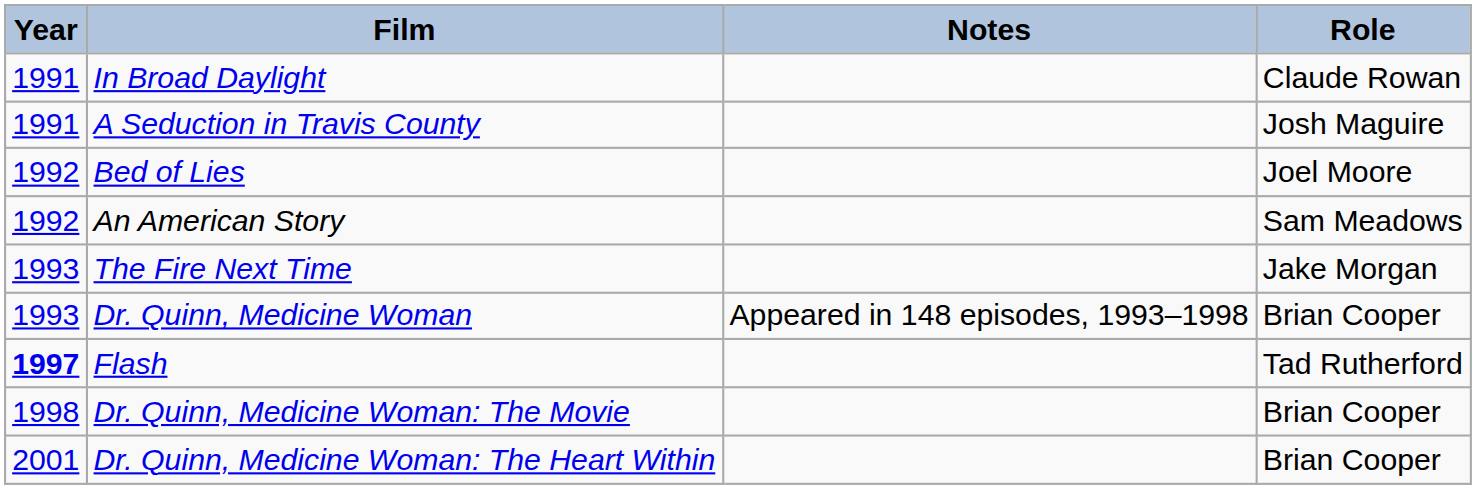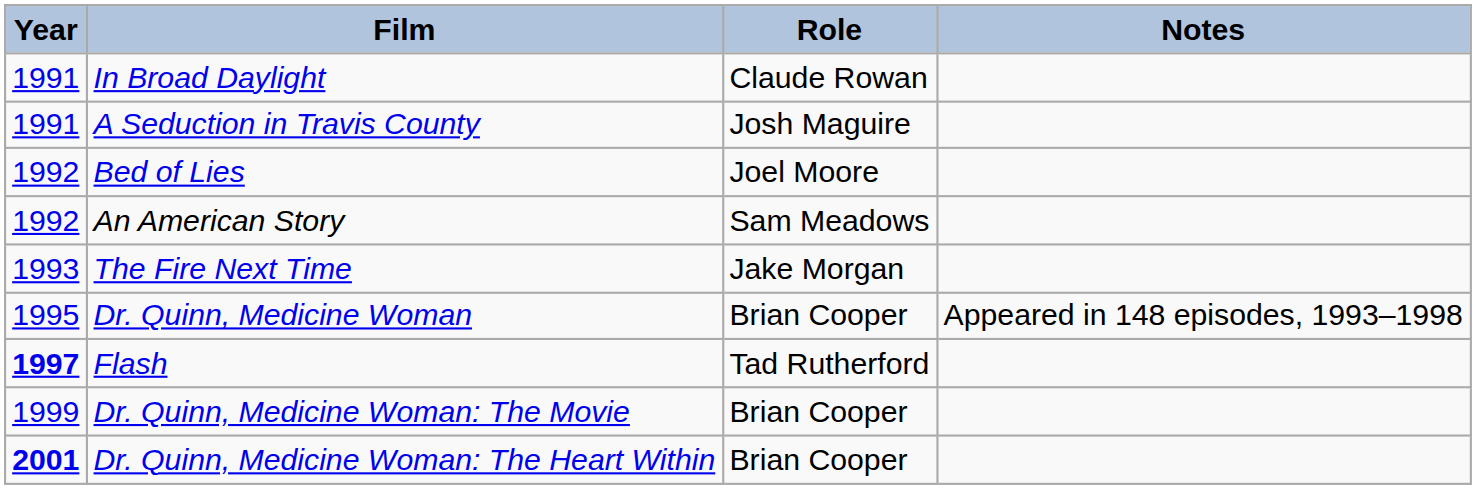 <table class="wikitable" style="font-size:90%;">
 <tr>
 <th style="background:#B0C4DE;">Year</th>
 <th style="background:#B0C4DE;">Film</th>
+<th style="background:#B0C4DE;">Role</th>
 <th style="background:#B0C4DE;">Notes</th>
-<th style="background:#B0C4DE;">Role</th>
 </tr>
 <tr>
 <td><a href='#'>1991</a></td>
 <td><em><a href='#'>In Broad Daylight</a></em></td>
+<td>Claude Rowan</td>
 <td></td>
-<td>Claude Rowan</td>
 </tr>
 <tr>
 <td><a href='#'>1991</a></td>
 <td><em><a href='#'>A Seduction in Travis County</a></em></td>
+<td>Josh Maguire</td>
 <td></td>
-<td>Josh Maguire</td>
 </tr>
 <tr>
 <td><a href='#'>1992</a></td>
 <td><em><a href='#'>Bed of Lies</a></em></td>
+<td>Joel Moore</td>
 <td></td>
-<td>Joel Moore</td>
 </tr>
 <tr>
 <td><a href='#'>1992</a></td>
 <td><em>An American Story</em></td>
+<td>Sam Meadows</td>
 <td></td>
-<td>Sam Meadows</td>
 </tr>
 <tr>
 <td><a href='#'>1993</a></td>
 <td><em><a href='#'>The Fire Next Time</a></em></td>
+<td>Jake Morgan</td>
 <td></td>
-<td>Jake Morgan</td>
 </tr>
 <tr>
-<td><a href='#'>1993</a></td>
+<td><a href='#'>1995</a></td>
 <td><em><a href='#'>Dr. Quinn, Medicine Woman</a></em></td>
+<td>Brian Cooper</td>
 <td>Appeared in 148 episodes, 1993–1998</td>
-<td>Brian Cooper</td>
 </tr>
 <tr>
 <td><strong><a href='#'>1997</a></strong></td>
 <td><em><a href='#'>Flash</a></em></td>
+<td>Tad Rutherford</td>
 <td></td>
-<td>Tad Rutherford</td>
 </tr>
 <tr>
-<td><a href='#'>1998</a></td>
+<td><a href='#'>1999</a></td>
 <td><em><a href='#'>Dr. Quinn, Medicine Woman: The Movie</a></em></td>
+<td>Brian Cooper</td>
 <td></td>
-<td>Brian Cooper</td>
 </tr>
 <tr>
-<td><a href='#'>2001</a></td>
+<td><strong><a href='#'>2001</a></strong></td>
 <td><em><a href='#'>Dr. Quinn, Medicine Woman: The Heart Within</a></em></td>
+<td>Brian Cooper</td>
 <td></td>
-<td>Brian Cooper</td>
 </tr>
 </table>
